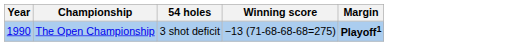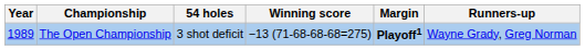 <table class="wikitable">
 <tr>
 <th>Year</th>
 <th>Championship</th>
 <th>54 holes</th>
 <th>Winning score</th>
 <th>Margin</th>
+<th>Runners-up</th>
 </tr>
 <tr style="background:#ABCDEF;">
-<td><a href='#'>1990</a></td>
+<td><a href='#'>1989</a></td>
 <td><a href='#'>The Open Championship</a></td>
 <td>3 shot deficit</td>
 <td>−13 (71-68-68-68=275)</td>
 <td><strong>Playoff<sup>1</sup></strong></td>
+<td> <a href='#'>Wayne Grady</a>,  <a href='#'>Greg Norman</a></td>
 </tr>
 </table>
